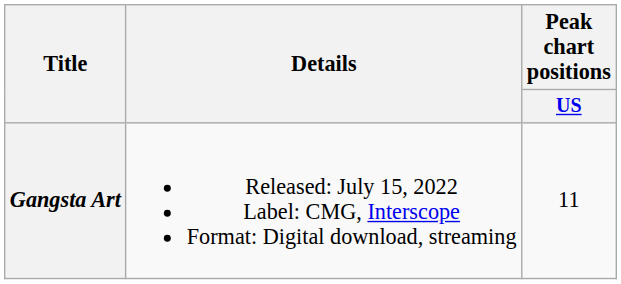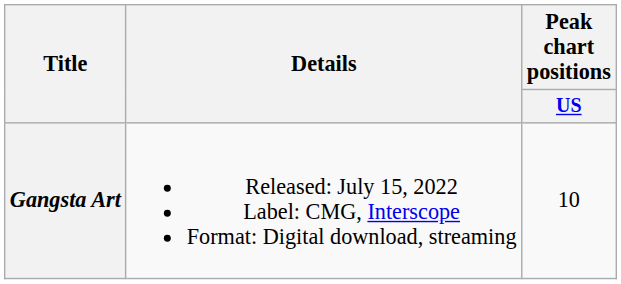 <table class="wikitable plainrowheaders" style="text-align:center">
 <tr>
 <th rowspan="2" scope="col">Title</th>
 <th rowspan="2" scope="col">Details</th>
 <th colspan="1" scope="col">Peak chart positions</th>
 </tr>
 <tr>
 <th scope="col" style="width:2.5em;font-size:90%;"><a href='#'>US</a></th>
 </tr>
 <tr>
 <th scope="row"><em>Gangsta Art</em><br></th>
 <td><br><ul><li>Released: July 15, 2022</li><li>Label: CMG, <a href='#'>Interscope</a></li><li>Format: Digital download, streaming</li></ul></td>
-<td>11<br></td>
+<td>10<br></td>
 </tr>
 </table>
